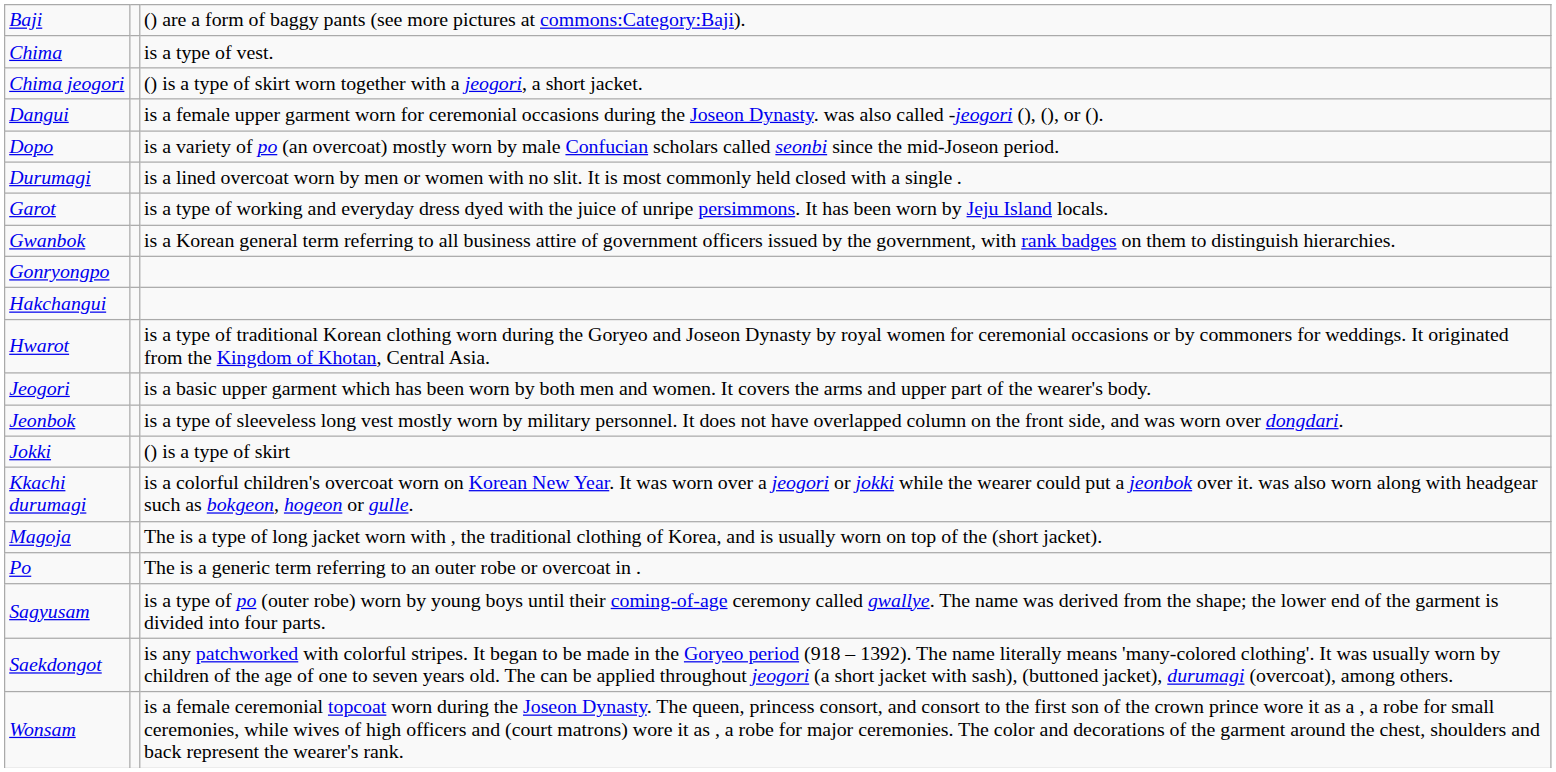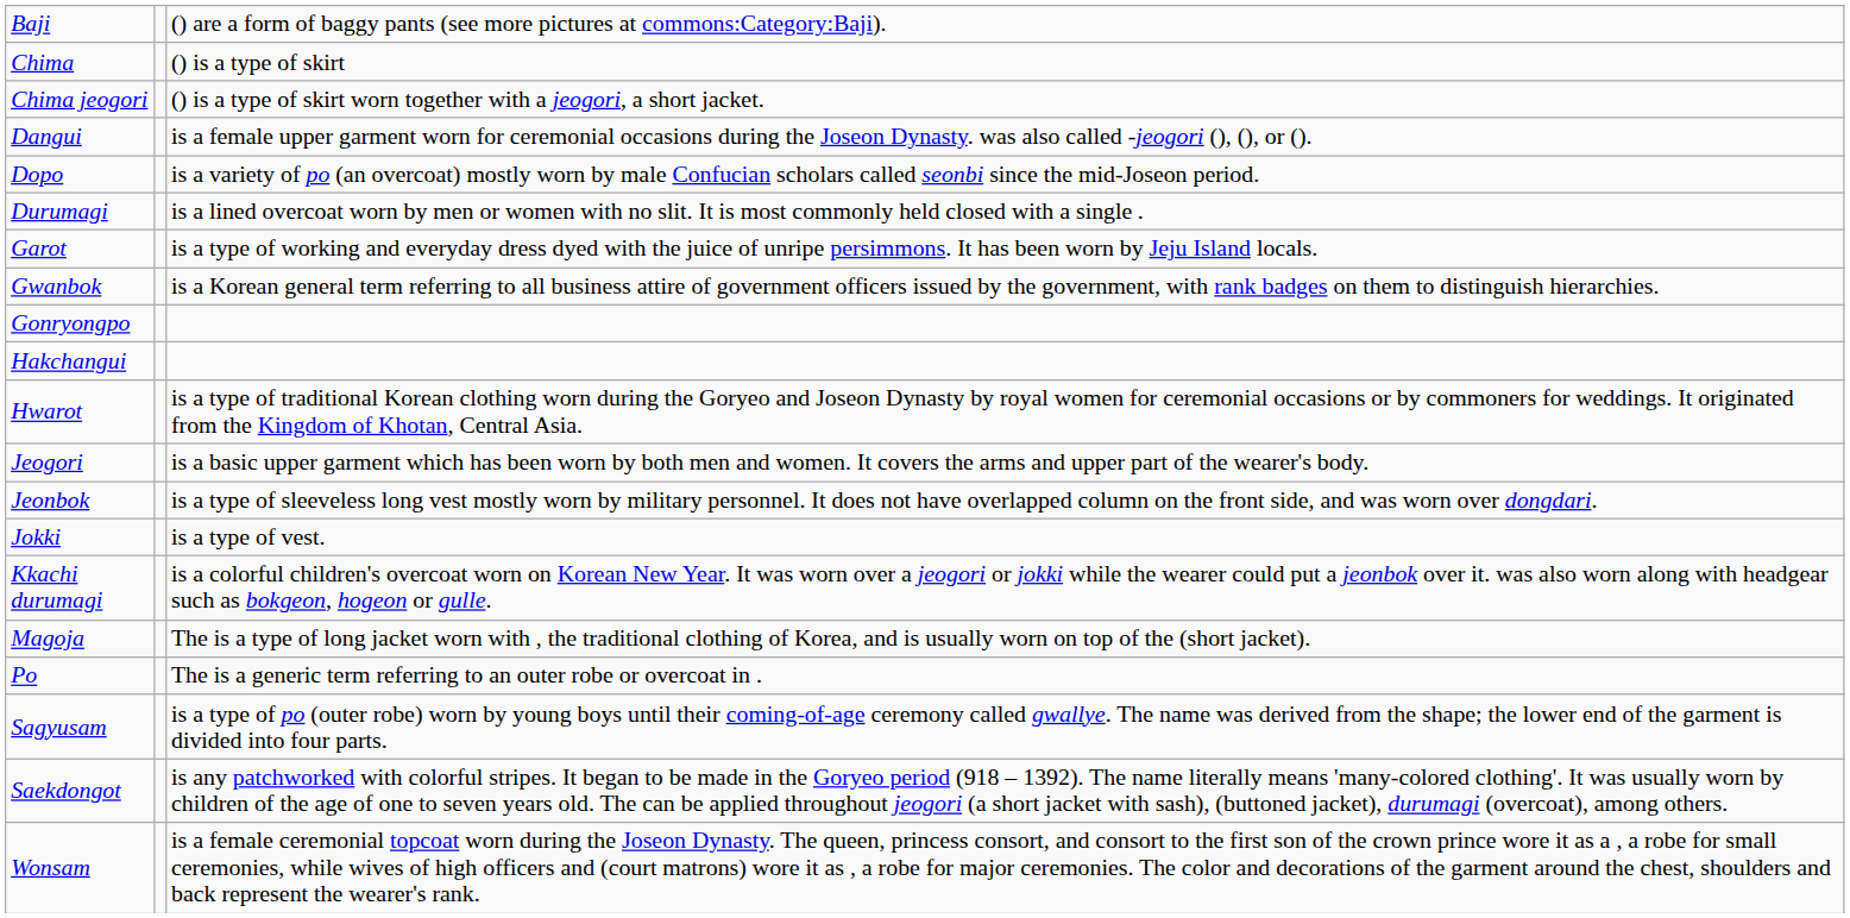 <table class="wikitable" border="1">
 <tr>
 <td><a href='#'><em>Baji</em></a></td>
 <td></td>
 <td> () are a form of baggy pants (see more pictures at <a href='#'>commons:Category:Baji</a>).</td>
 </tr>
 <tr>
 <td><a href='#'><em>Chima</em></a></td>
 <td></td>
-<td> is a type of vest.</td>
+<td> () is a type of skirt</td>
 </tr>
 <tr>
 <td><em><a href='#'>Chima jeogori</a></em></td>
 <td></td>
 <td> () is a type of skirt worn together with a <em><a href='#'>jeogori</a></em>, a short jacket.</td>
 </tr>
 <tr>
 <td><em><a href='#'>Dangui</a></em></td>
 <td></td>
 <td> is a female upper garment worn for ceremonial occasions during the <a href='#'>Joseon Dynasty</a>.  was also called <em>-<a href='#'>jeogori</a></em> (),  (), or  ().</td>
 </tr>
 <tr>
 <td><a href='#'><em>Dopo</em></a></td>
 <td></td>
 <td> is a variety of <a href='#'><em>po</em></a> (an overcoat) mostly worn by male <a href='#'>Confucian</a> scholars called <em><a href='#'>seonbi</a></em> since the mid-Joseon period.</td>
 </tr>
 <tr>
 <td><em><a href='#'>Durumagi</a></em></td>
 <td></td>
 <td> is a lined overcoat worn by men or women with no slit. It is most commonly held closed with a single <em>.</em></td>
 </tr>
 <tr>
 <td><em><a href='#'>Garot</a></em></td>
 <td></td>
 <td> is a type of working and everyday dress dyed with the juice of unripe <a href='#'>persimmons</a>. It has been worn by <a href='#'>Jeju Island</a> locals.</td>
 </tr>
 <tr>
 <td><em><a href='#'>Gwanbok</a></em></td>
 <td></td>
 <td> is a Korean general term referring to all business attire of government officers issued by the government, with <a href='#'>rank badges</a> on them to distinguish hierarchies.</td>
 </tr>
 <tr>
 <td><a href='#'><em>Gonryongpo</em></a></td>
 <td></td>
 <td></td>
 </tr>
 <tr>
 <td><em><a href='#'>Hakchangui</a></em></td>
 <td></td>
 <td></td>
 </tr>
 <tr>
 <td><em><a href='#'>Hwarot</a></em></td>
 <td></td>
 <td> is a type of traditional Korean clothing worn during the Goryeo and Joseon Dynasty by royal women for ceremonial occasions or by commoners for weddings. It originated from the <a href='#'>Kingdom of Khotan</a>, Central Asia.</td>
 </tr>
 <tr>
 <td><em><a href='#'>Jeogori</a></em></td>
 <td></td>
 <td> is a basic upper garment which has been worn by both men and women. It covers the arms and upper part of the wearer's body.</td>
 </tr>
 <tr>
 <td><em><a href='#'>Jeonbok</a></em></td>
 <td></td>
 <td> is a type of sleeveless long vest mostly worn by military personnel. It does not have overlapped column on the front side, and was worn over <em><a href='#'>dongdari</a></em>.</td>
 </tr>
 <tr>
 <td><em><a href='#'>Jokki</a></em></td>
 <td></td>
-<td> () is a type of skirt</td>
+<td> is a type of vest.</td>
 </tr>
 <tr>
 <td><em><a href='#'>Kkachi durumagi</a></em></td>
 <td></td>
 <td> is a colorful children's overcoat worn on <a href='#'>Korean New Year</a>. It was worn over a <em><a href='#'>jeogori</a></em> or <em><a href='#'>jokki</a></em> while the wearer could put a <em><a href='#'>jeonbok</a></em> over it.  was also worn along with headgear such as <em><a href='#'>bokgeon</a></em>, <em><a href='#'>hogeon</a></em> or <em><a href='#'>gulle</a></em>.</td>
 </tr>
 <tr>
 <td><em><a href='#'>Magoja</a></em></td>
 <td></td>
 <td>The  is a type of long jacket worn with , the traditional clothing of Korea, and is usually worn on top of the  (short jacket).</td>
 </tr>
 <tr>
 <td><a href='#'><em>Po</em></a></td>
 <td></td>
 <td>The  is a generic term referring to an outer robe or overcoat in .</td>
 </tr>
 <tr>
 <td><em><a href='#'>Sagyusam</a></em></td>
 <td></td>
 <td> is a type of <em><a href='#'>po</a></em> (outer robe) worn by young boys until their <a href='#'>coming-of-age</a> ceremony called <em><a href='#'>gwallye</a></em>. The name was derived from the shape; the lower end of the garment is divided into four parts.</td>
 </tr>
 <tr>
 <td><em><a href='#'>Saekdongot</a></em></td>
 <td></td>
 <td> is any  <a href='#'>patchworked</a> with colorful stripes. It began to be made in the <a href='#'>Goryeo period</a> (918 – 1392). The name literally means 'many-colored clothing'. It was usually worn by children of the age of one to seven years old. The  can be applied throughout <em><a href='#'>jeogori</a></em> (a short jacket with sash),  (buttoned jacket), <em><a href='#'>durumagi</a></em> (overcoat), among others.</td>
 </tr>
 <tr>
 <td><em><a href='#'>Wonsam</a></em></td>
 <td></td>
 <td> is a female ceremonial <a href='#'>topcoat</a> worn during the <a href='#'>Joseon Dynasty</a>. The queen, princess consort, and consort to the first son of the crown prince wore it as a , a robe for small ceremonies, while wives of high officers and  (court matrons)  wore it as , a robe for major ceremonies. The color and decorations of the garment around the chest, shoulders and back represent the wearer's rank.</td>
 </tr>
 </table>
